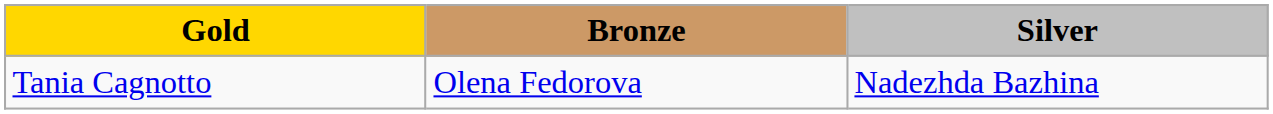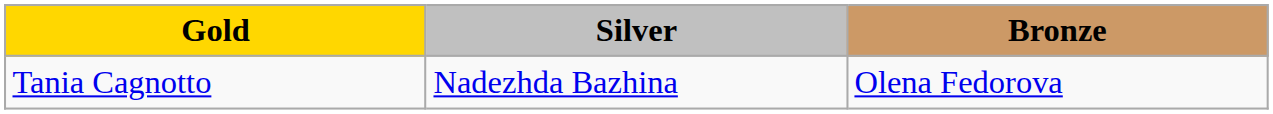 <table class="wikitable" style="text-align:left">
 <tr align="center">
 <td width=200 bgcolor=gold><strong>Gold</strong></td>
+<td width=200 bgcolor=silver><strong>Silver</strong></td>
 <td width=200 bgcolor=CC9966><strong>Bronze</strong></td>
-<td width=200 bgcolor=silver><strong>Silver</strong></td>
 </tr>
 <tr>
 <td><a href='#'>Tania Cagnotto</a> <br> </td>
+<td><a href='#'>Nadezhda Bazhina</a> <br> </td>
 <td><a href='#'>Olena Fedorova</a> <br> </td>
-<td><a href='#'>Nadezhda Bazhina</a> <br> </td>
 </tr>
 </table>
